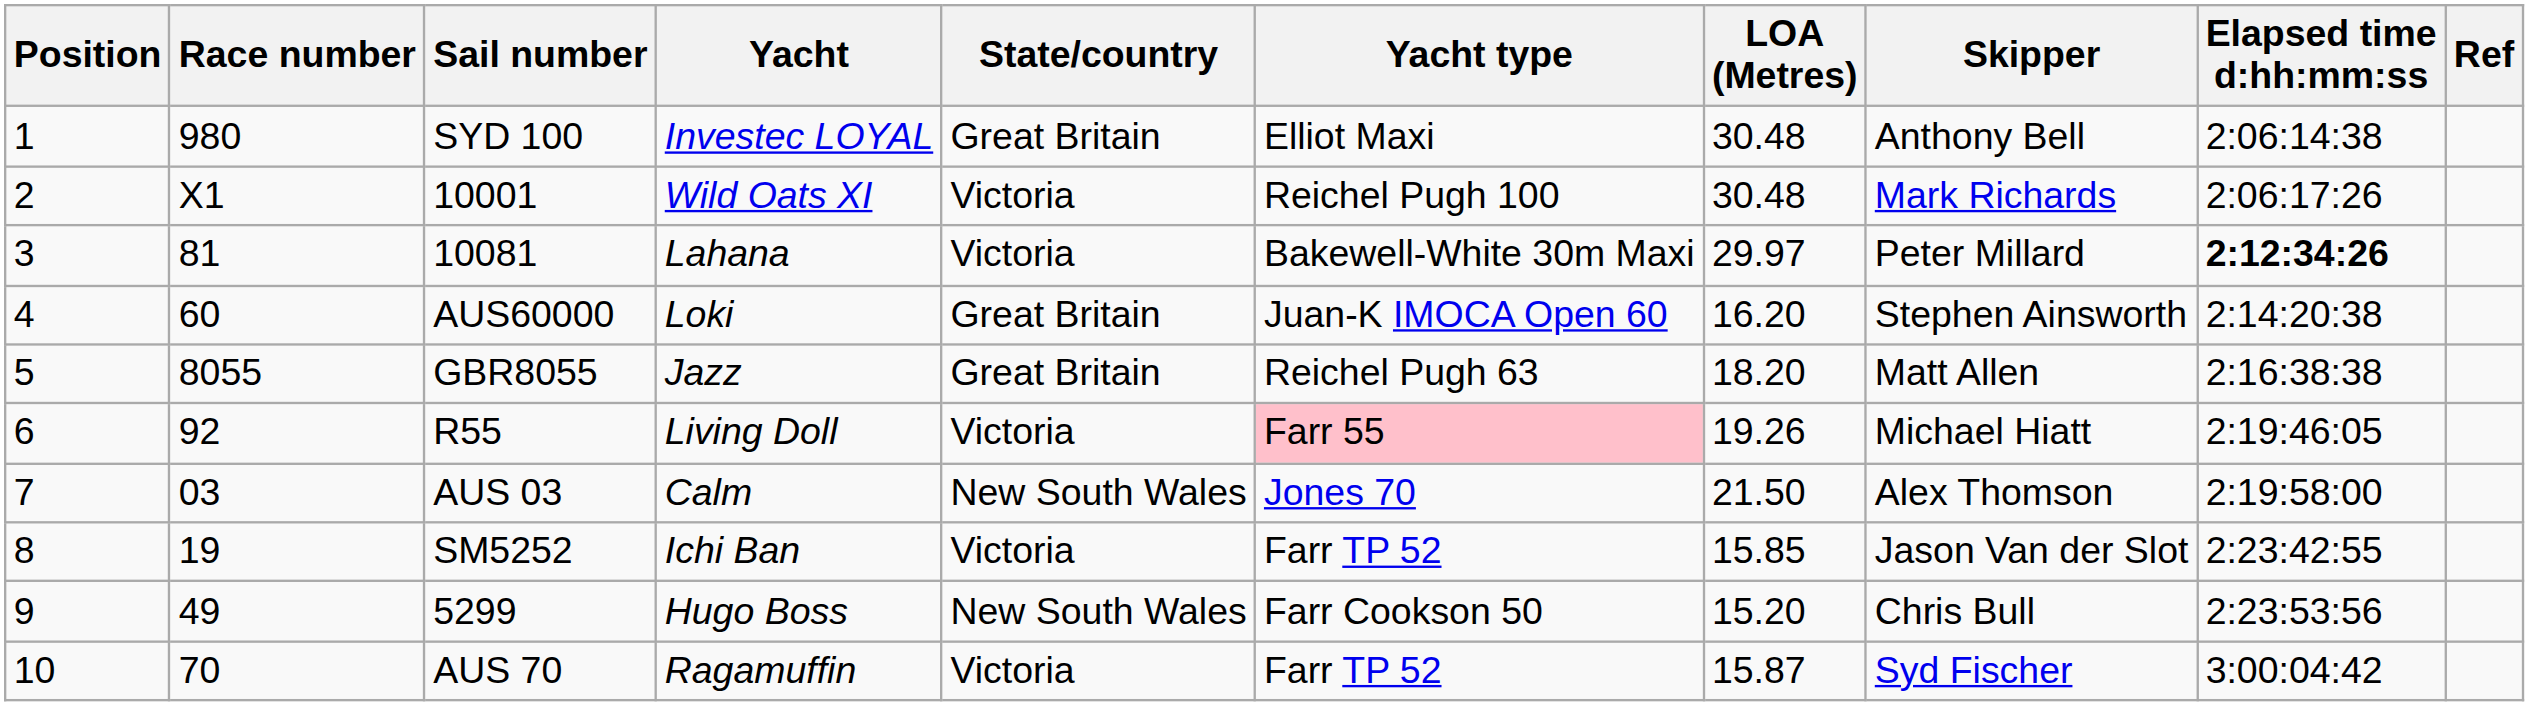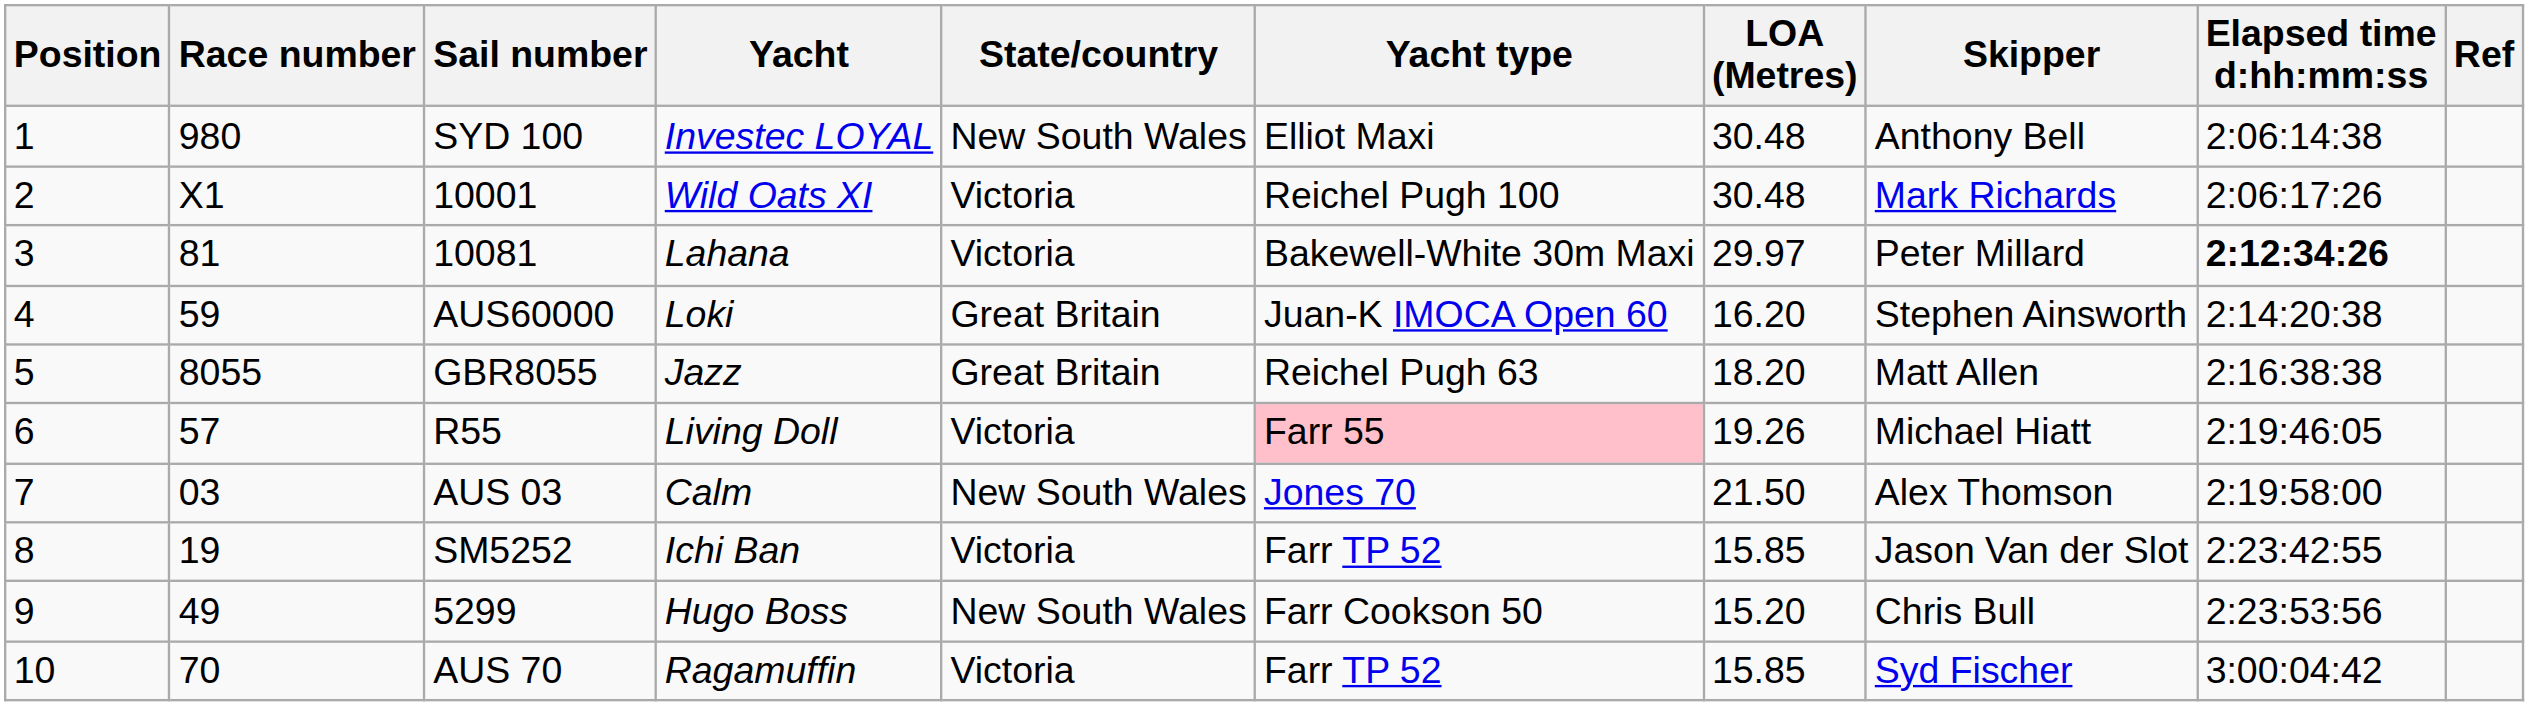 <table class="wikitable">
 <tr>
 <th>Position</th>
 <th>Race number</th>
 <th>Sail number</th>
 <th>Yacht</th>
 <th>State/country</th>
 <th>Yacht type</th>
 <th>LOA <br>(Metres)</th>
 <th>Skipper</th>
 <th>Elapsed time <br>d:hh:mm:ss</th>
 <th>Ref</th>
 </tr>
 <tr>
 <td>1</td>
 <td>980</td>
 <td>SYD 100</td>
 <td><em><a href='#'>Investec LOYAL</a></em></td>
-<td> Great Britain</td>
+<td> New South Wales</td>
 <td>Elliot Maxi</td>
 <td>30.48</td>
 <td>Anthony Bell</td>
 <td>2:06:14:38</td>
 <td></td>
 </tr>
 <tr>
 <td>2</td>
 <td>X1</td>
 <td>10001</td>
 <td><em><a href='#'>Wild Oats XI</a></em></td>
 <td> Victoria</td>
 <td>Reichel Pugh 100</td>
 <td>30.48</td>
 <td><a href='#'>Mark Richards</a></td>
 <td>2:06:17:26</td>
 <td></td>
 </tr>
 <tr>
 <td>3</td>
 <td>81</td>
 <td>10081</td>
 <td><em>Lahana</em></td>
 <td> Victoria</td>
 <td>Bakewell-White 30m Maxi</td>
 <td>29.97</td>
 <td>Peter Millard</td>
 <td><strong>2:12:34:26</strong></td>
 <td></td>
 </tr>
 <tr>
 <td>4</td>
-<td>60</td>
+<td>59</td>
 <td>AUS60000</td>
 <td><em>Loki</em></td>
 <td> Great Britain</td>
 <td>Juan-K <a href='#'>IMOCA Open 60</a></td>
 <td>16.20</td>
 <td>Stephen Ainsworth</td>
 <td>2:14:20:38</td>
 <td></td>
 </tr>
 <tr>
 <td>5</td>
 <td>8055</td>
 <td>GBR8055</td>
 <td><em>Jazz</em></td>
 <td> Great Britain</td>
 <td>Reichel Pugh 63</td>
 <td>18.20</td>
 <td>Matt Allen</td>
 <td>2:16:38:38</td>
 <td></td>
 </tr>
 <tr>
 <td>6</td>
-<td>92</td>
+<td>57</td>
 <td>R55</td>
 <td><em>Living Doll</em></td>
 <td> Victoria</td>
 <td style="background: pink;">Farr 55</td>
 <td>19.26</td>
 <td>Michael Hiatt</td>
 <td>2:19:46:05</td>
 <td></td>
 </tr>
 <tr>
 <td>7</td>
 <td>03</td>
 <td>AUS 03</td>
 <td><em>Calm</em></td>
 <td> New South Wales</td>
 <td><a href='#'>Jones 70</a></td>
 <td>21.50</td>
 <td>Alex Thomson</td>
 <td>2:19:58:00</td>
 <td></td>
 </tr>
 <tr>
 <td>8</td>
 <td>19</td>
 <td>SM5252</td>
 <td><em>Ichi Ban</em></td>
 <td> Victoria</td>
 <td>Farr <a href='#'>TP 52</a></td>
 <td>15.85</td>
 <td>Jason Van der Slot</td>
 <td>2:23:42:55</td>
 <td></td>
 </tr>
 <tr>
 <td>9</td>
 <td>49</td>
 <td>5299</td>
 <td><em>Hugo Boss</em></td>
 <td> New South Wales</td>
 <td>Farr Cookson 50</td>
 <td>15.20</td>
 <td>Chris Bull</td>
 <td>2:23:53:56</td>
 <td></td>
 </tr>
 <tr>
 <td>10</td>
 <td>70</td>
 <td>AUS 70</td>
 <td><em>Ragamuffin</em></td>
 <td> Victoria</td>
 <td>Farr <a href='#'>TP 52</a></td>
-<td>15.87</td>
+<td>15.85</td>
 <td><a href='#'>Syd Fischer</a></td>
 <td>3:00:04:42</td>
 <td></td>
 </tr>
 </table>
